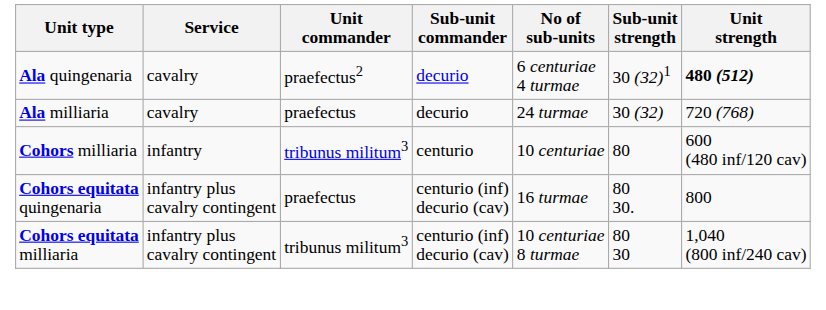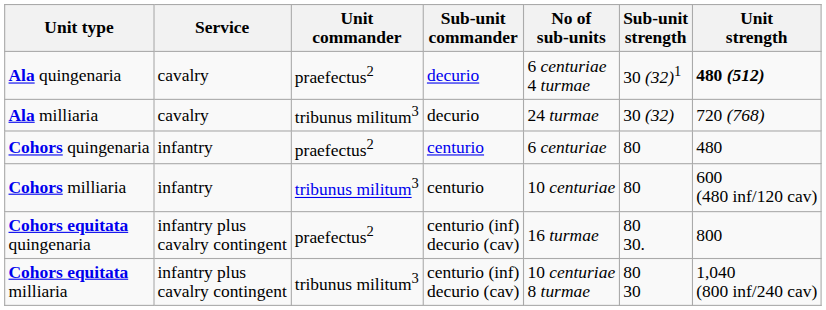 <table class="wikitable" style="margin:1em auto;">
 <tr>
 <th>Unit type</th>
 <th>Service</th>
 <th>Unit<br>commander</th>
 <th>Sub-unit<br>commander</th>
 <th>No of<br>sub-units</th>
 <th>Sub-unit<br>strength</th>
 <th>Unit<br>strength</th>
 </tr>
 <tr>
 <td><strong><a href='#'>Ala</a></strong> quingenaria</td>
 <td>cavalry</td>
 <td>praefectus<sup>2</sup></td>
 <td><a href='#'>decurio</a></td>
 <td>6 <em>centuriae</em><br>4 <em>turmae</em></td>
 <td>30 <em>(32)</em><sup>1</sup></td>
 <td><strong>480 <em>(512)</em></strong></td>
 </tr>
 <tr>
 <td><strong><a href='#'>Ala</a></strong> milliaria</td>
 <td>cavalry</td>
-<td>praefectus</td>
+<td>tribunus militum<sup>3</sup></td>
 <td>decurio</td>
 <td>24 <em>turmae</em></td>
 <td>30 <em>(32)</em></td>
 <td>720 <em>(768)</em></td>
+</tr>
+<tr>
+<td><strong><a href='#'>Cohors</a></strong> quingenaria</td>
+<td>infantry</td>
+<td>praefectus<sup>2</sup></td>
+<td><a href='#'>centurio</a></td>
+<td>6 <em>centuriae</em></td>
+<td>80</td>
+<td>480</td>
 </tr>
 <tr>
 <td><strong><a href='#'>Cohors</a></strong> milliaria</td>
 <td>infantry</td>
 <td><a href='#'>tribunus militum</a><sup>3</sup></td>
 <td>centurio</td>
 <td>10 <em>centuriae</em></td>
 <td>80</td>
 <td>600<br>(480 inf/120 cav)</td>
 </tr>
 <tr>
 <td><strong><a href='#'>Cohors equitata</a></strong><br>quingenaria</td>
 <td>infantry plus<br>cavalry contingent</td>
-<td>praefectus</td>
+<td>praefectus<sup>2</sup></td>
 <td>centurio (inf)<br>decurio (cav)</td>
 <td>16 <em>turmae</em></td>
 <td>80<br>30.</td>
 <td>800</td>
 </tr>
 <tr>
 <td><strong><a href='#'>Cohors equitata</a></strong><br>milliaria</td>
 <td>infantry plus<br>cavalry contingent</td>
 <td>tribunus militum<sup>3</sup></td>
 <td>centurio (inf)<br>decurio (cav)</td>
 <td>10 <em>centuriae</em><br>8 <em>turmae</em></td>
 <td>80<br>30</td>
 <td>1,040<br>(800 inf/240 cav)</td>
 </tr>
 </table>
